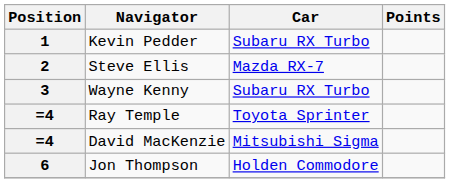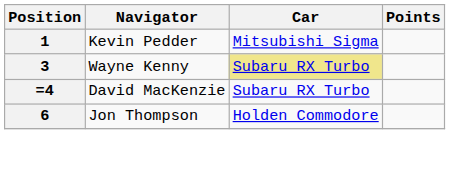 <table class="wikitable" border="1">
 <tr>
 <th>Position</th>
 <th>Navigator</th>
 <th>Car</th>
 <th>Points</th>
 </tr>
 <tr>
 <th>1</th>
 <td>Kevin Pedder</td>
-<td><a href='#'>Subaru RX Turbo</a></td>
-<td align="center"></td>
-</tr>
-<tr>
-<th>2</th>
-<td>Steve Ellis</td>
-<td><a href='#'>Mazda RX-7</a></td>
+<td><a href='#'>Mitsubishi Sigma</a></td>
 <td align="center"></td>
 </tr>
 <tr>
 <th>3</th>
 <td>Wayne Kenny</td>
-<td><a href='#'>Subaru RX Turbo</a></td>
-<td align="center"></td>
-</tr>
-<tr>
-<th>=4</th>
-<td>Ray Temple</td>
-<td><a href='#'>Toyota Sprinter</a></td>
+<td style="background: khaki;"><a href='#'>Subaru RX Turbo</a></td>
 <td align="center"></td>
 </tr>
 <tr>
 <th>=4</th>
 <td>David MacKenzie</td>
-<td><a href='#'>Mitsubishi Sigma</a></td>
+<td><a href='#'>Subaru RX Turbo</a></td>
 <td align="center"></td>
 </tr>
 <tr>
 <th>6</th>
 <td>Jon Thompson</td>
 <td><a href='#'>Holden Commodore</a></td>
 <td align="center"></td>
 </tr>
 <tr>
 </tr>
 </table>
